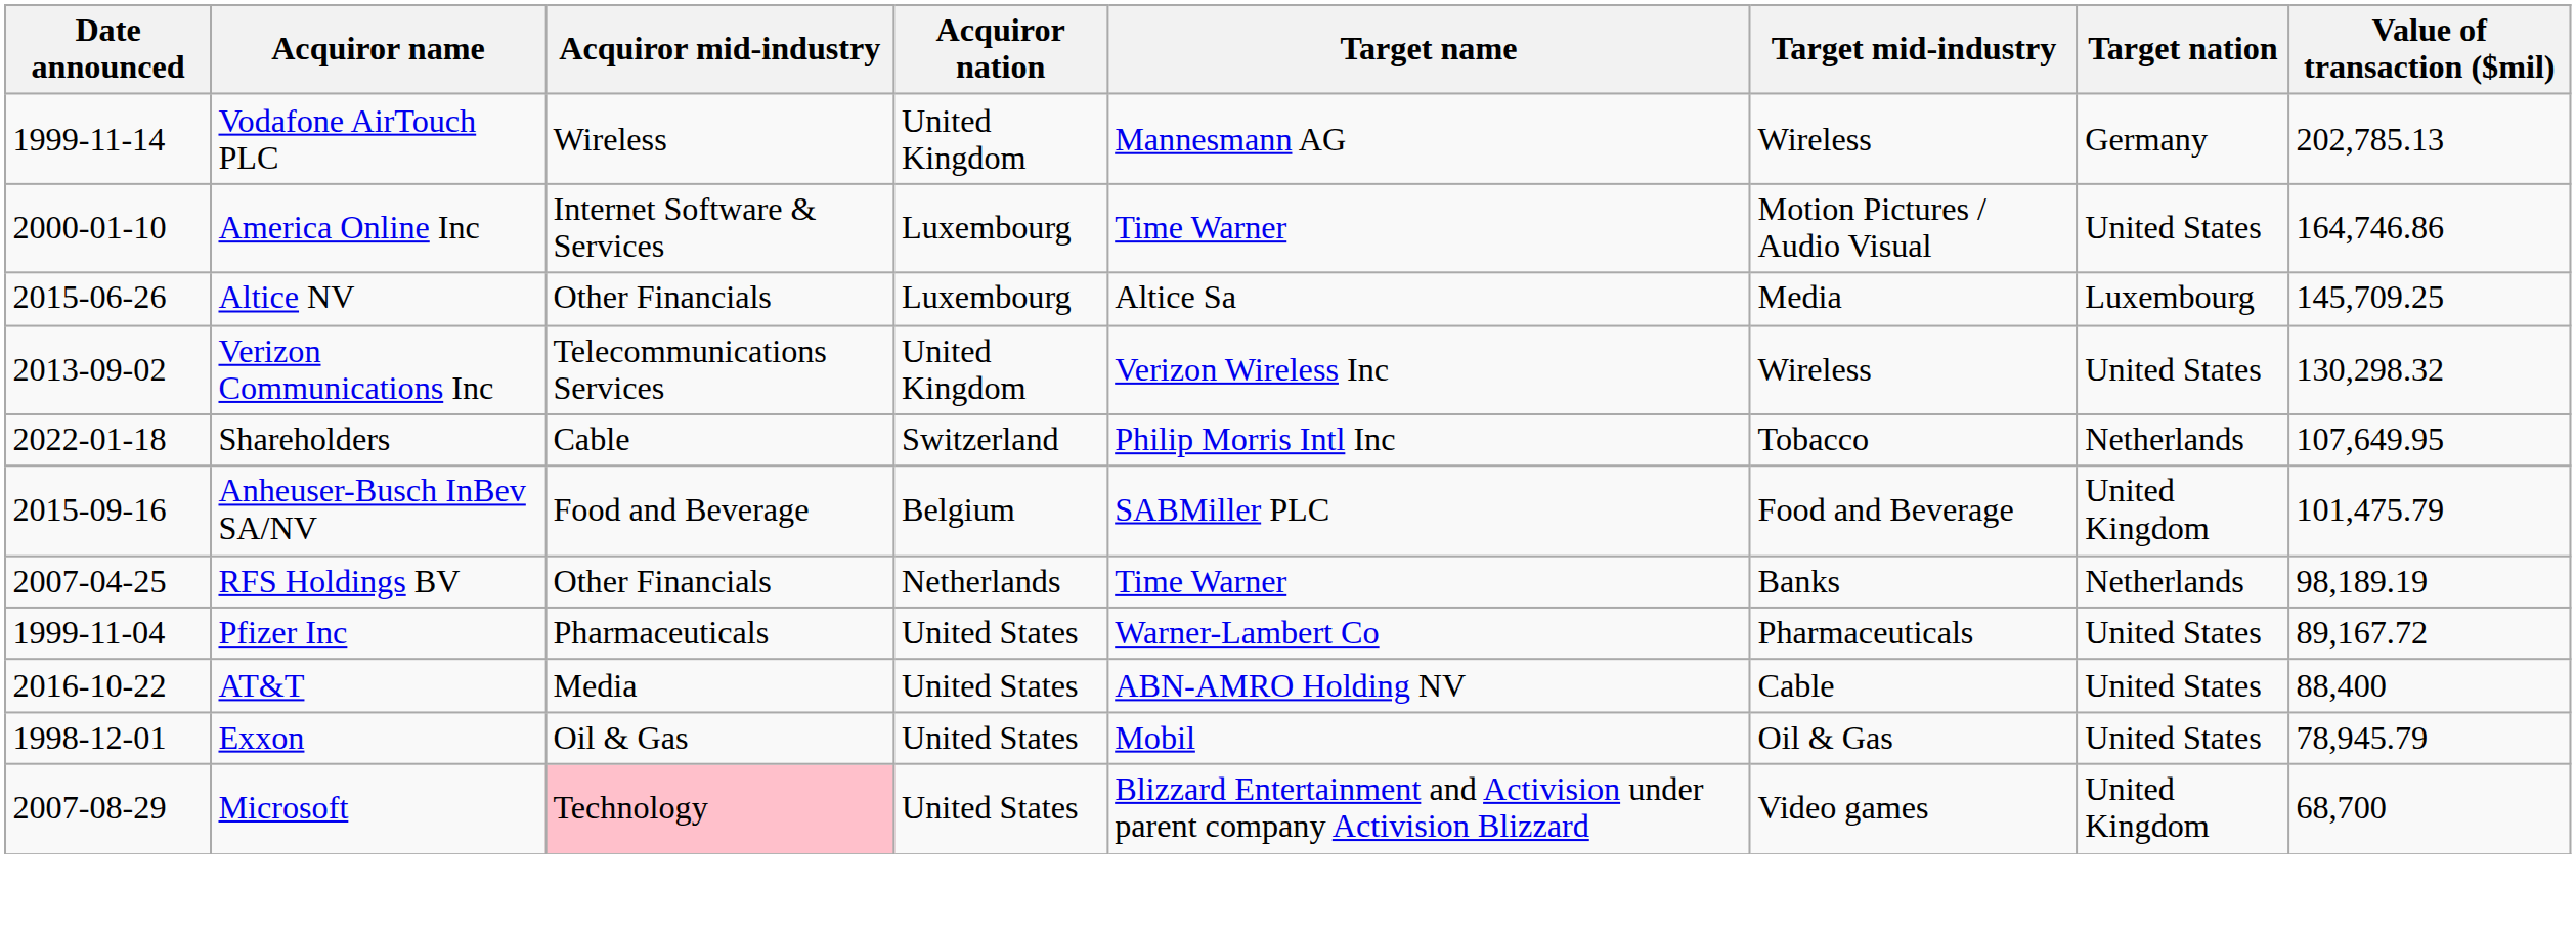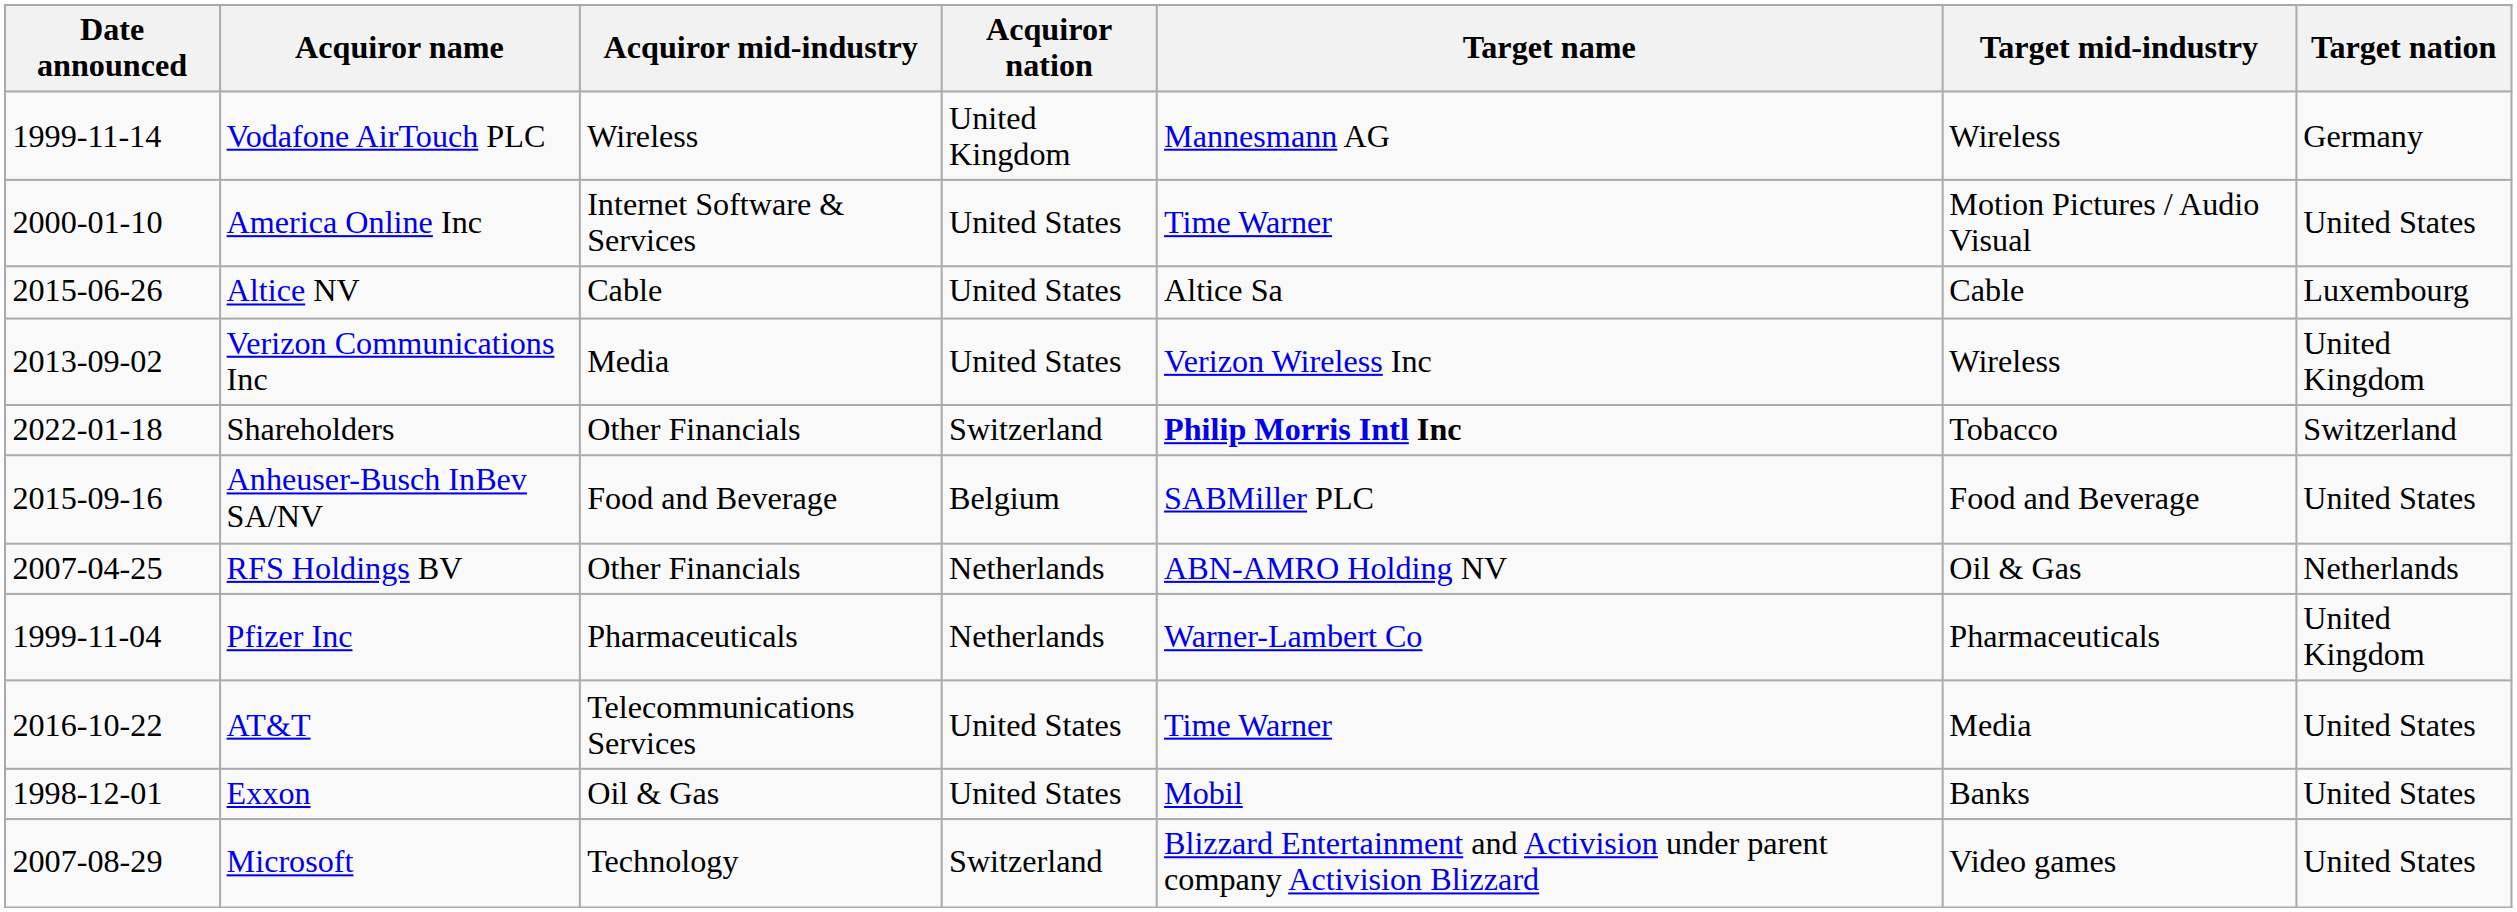 <table class="wikitable sortable">
 <tr>
 <th>Date announced</th>
 <th>Acquiror name</th>
 <th>Acquiror mid-industry</th>
 <th>Acquiror nation</th>
 <th>Target name</th>
 <th>Target mid-industry</th>
 <th>Target nation</th>
-<th>Value of transaction ($mil)</th>
 </tr>
 <tr>
 <td>1999-11-14</td>
 <td><a href='#'>Vodafone AirTouch</a> PLC</td>
 <td>Wireless</td>
 <td>United Kingdom</td>
 <td><a href='#'>Mannesmann</a> AG</td>
 <td>Wireless</td>
 <td>Germany</td>
-<td>202,785.13</td>
 </tr>
 <tr>
 <td>2000-01-10</td>
 <td><a href='#'>America Online</a> Inc</td>
 <td>Internet Software & Services</td>
-<td>Luxembourg</td>
+<td>United States</td>
 <td><a href='#'>Time Warner</a></td>
 <td>Motion Pictures / Audio Visual</td>
 <td>United States</td>
-<td>164,746.86</td>
 </tr>
 <tr>
 <td>2015-06-26</td>
 <td><a href='#'>Altice</a> NV</td>
-<td>Other Financials</td>
+<td>Cable</td>
+<td>United States</td>
+<td>Altice Sa</td>
+<td>Cable</td>
 <td>Luxembourg</td>
-<td>Altice Sa</td>
-<td>Media</td>
-<td>Luxembourg</td>
-<td>145,709.25</td>
 </tr>
 <tr>
 <td>2013-09-02</td>
 <td><a href='#'>Verizon Communications</a> Inc</td>
-<td>Telecommunications Services</td>
-<td>United Kingdom</td>
+<td>Media</td>
+<td>United States</td>
 <td><a href='#'>Verizon Wireless</a> Inc</td>
 <td>Wireless</td>
-<td>United States</td>
-<td>130,298.32</td>
+<td>United Kingdom</td>
 </tr>
 <tr>
 <td>2022-01-18</td>
 <td>Shareholders</td>
-<td>Cable</td>
+<td>Other Financials</td>
 <td>Switzerland</td>
-<td><a href='#'>Philip Morris Intl</a> Inc</td>
+<td><strong><a href='#'>Philip Morris Intl</a> Inc</strong></td>
 <td>Tobacco</td>
-<td>Netherlands</td>
-<td>107,649.95</td>
+<td>Switzerland</td>
 </tr>
 <tr>
 <td>2015-09-16</td>
 <td><a href='#'>Anheuser-Busch InBev</a> SA/NV</td>
 <td>Food and Beverage</td>
 <td>Belgium</td>
 <td><a href='#'>SABMiller</a> PLC</td>
 <td>Food and Beverage</td>
-<td>United Kingdom</td>
-<td>101,475.79</td>
+<td>United States</td>
 </tr>
 <tr>
 <td>2007-04-25</td>
 <td><a href='#'>RFS Holdings</a> BV</td>
 <td>Other Financials</td>
 <td>Netherlands</td>
-<td><a href='#'>Time Warner</a></td>
-<td>Banks</td>
+<td><a href='#'>ABN-AMRO Holding</a> NV</td>
+<td>Oil & Gas</td>
 <td>Netherlands</td>
-<td>98,189.19</td>
 </tr>
 <tr>
 <td>1999-11-04</td>
 <td><a href='#'>Pfizer Inc</a></td>
 <td>Pharmaceuticals</td>
-<td>United States</td>
+<td>Netherlands</td>
 <td><a href='#'>Warner-Lambert Co</a></td>
 <td>Pharmaceuticals</td>
-<td>United States</td>
-<td>89,167.72</td>
+<td>United Kingdom</td>
 </tr>
 <tr>
 <td>2016-10-22</td>
 <td><a href='#'>AT&T</a></td>
+<td>Telecommunications Services</td>
+<td>United States</td>
+<td><a href='#'>Time Warner</a></td>
 <td>Media</td>
 <td>United States</td>
-<td><a href='#'>ABN-AMRO Holding</a> NV</td>
-<td>Cable</td>
-<td>United States</td>
-<td>88,400</td>
 </tr>
 <tr>
 <td>1998-12-01</td>
 <td><a href='#'>Exxon</a></td>
 <td>Oil & Gas</td>
 <td>United States</td>
 <td><a href='#'>Mobil</a></td>
-<td>Oil & Gas</td>
+<td>Banks</td>
 <td>United States</td>
-<td>78,945.79</td>
 </tr>
 <tr>
 <td>2007-08-29</td>
 <td><a href='#'>Microsoft</a></td>
-<td style="background: pink;">Technology</td>
-<td>United States</td>
+<td>Technology</td>
+<td>Switzerland</td>
 <td><a href='#'>Blizzard Entertainment</a> and <a href='#'>Activision</a> under parent company <a href='#'>Activision Blizzard</a></td>
 <td>Video games</td>
-<td>United Kingdom</td>
-<td>68,700</td>
+<td>United States</td>
 </tr>
 </table>
